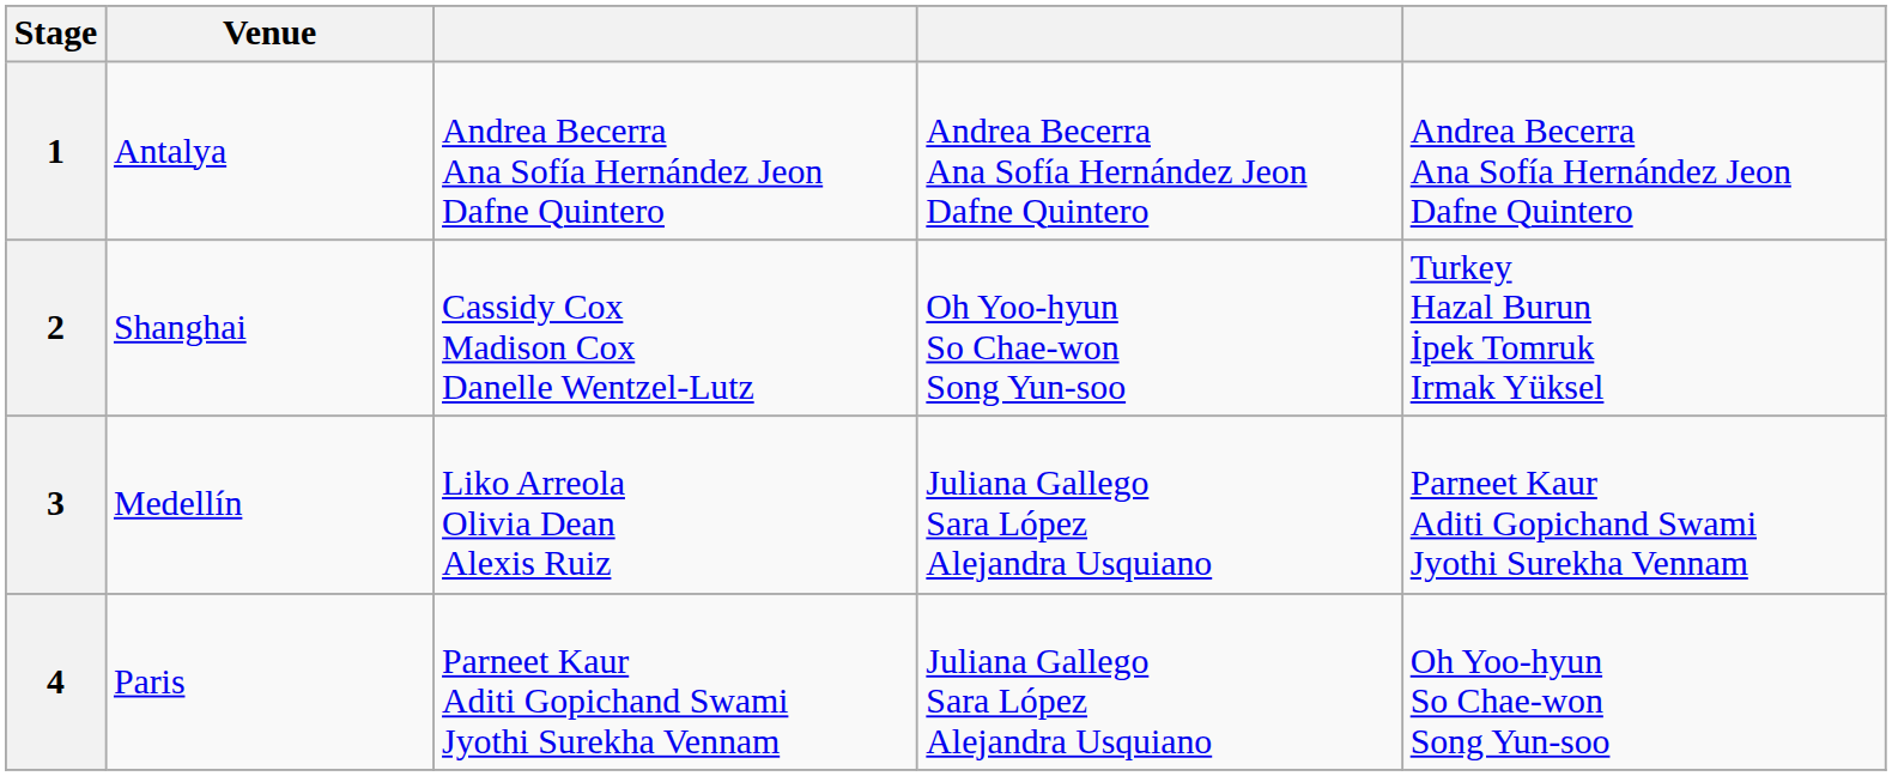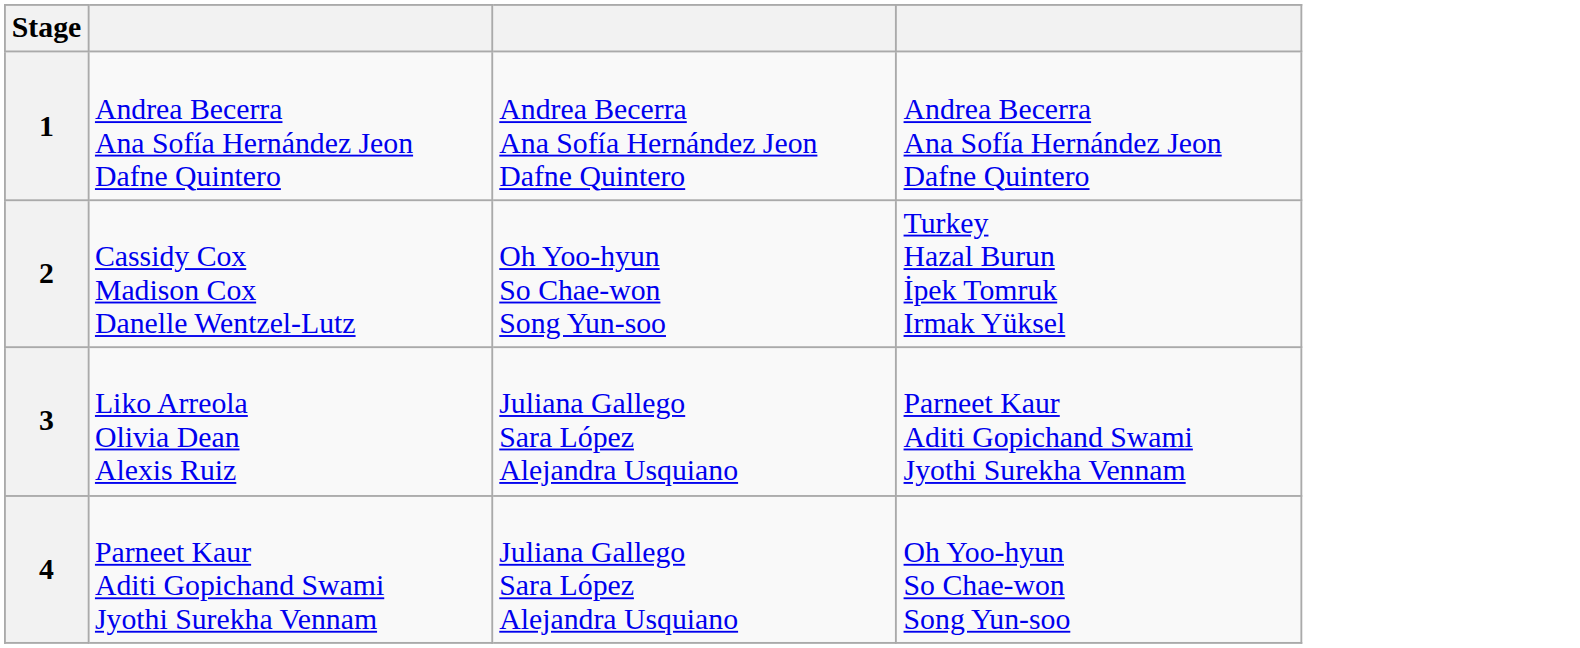 <table class="wikitable">
 <tr>
 <th>Stage</th>
-<th width=140>Venue</th>
 <th width=210></th>
 <th width=210></th>
 <th width=210></th>
 </tr>
 <tr>
 <th>1</th>
-<td> <a href='#'>Antalya</a></td>
 <td> <br> <a href='#'>Andrea Becerra</a> <br> <a href='#'>Ana Sofía Hernández Jeon</a> <br> <a href='#'>Dafne Quintero</a></td>
 <td> <br> <a href='#'>Andrea Becerra</a> <br> <a href='#'>Ana Sofía Hernández Jeon</a> <br> <a href='#'>Dafne Quintero</a></td>
 <td> <br> <a href='#'>Andrea Becerra</a> <br> <a href='#'>Ana Sofía Hernández Jeon</a> <br> <a href='#'>Dafne Quintero</a></td>
 </tr>
 <tr>
 <th>2</th>
-<td> <a href='#'>Shanghai</a></td>
 <td> <br> <a href='#'>Cassidy Cox</a> <br> <a href='#'>Madison Cox</a> <br> <a href='#'>Danelle Wentzel-Lutz</a></td>
 <td> <br> <a href='#'>Oh Yoo-hyun</a> <br> <a href='#'>So Chae-won</a> <br> <a href='#'>Song Yun-soo</a></td>
 <td> <a href='#'>Turkey</a> <br> <a href='#'>Hazal Burun</a> <br> <a href='#'>İpek Tomruk</a> <br> <a href='#'>Irmak Yüksel</a></td>
 </tr>
 <tr>
 <th>3</th>
-<td> <a href='#'>Medellín</a></td>
 <td> <br> <a href='#'>Liko Arreola</a> <br> <a href='#'>Olivia Dean</a> <br> <a href='#'>Alexis Ruiz</a></td>
 <td> <br> <a href='#'>Juliana Gallego</a> <br> <a href='#'>Sara López</a> <br> <a href='#'>Alejandra Usquiano</a></td>
 <td> <br> <a href='#'>Parneet Kaur</a> <br> <a href='#'>Aditi Gopichand Swami</a> <br> <a href='#'>Jyothi Surekha Vennam</a></td>
 </tr>
 <tr>
 <th>4</th>
-<td> <a href='#'>Paris</a></td>
 <td> <br> <a href='#'>Parneet Kaur</a> <br> <a href='#'>Aditi Gopichand Swami</a> <br> <a href='#'>Jyothi Surekha Vennam</a></td>
 <td> <br> <a href='#'>Juliana Gallego</a> <br> <a href='#'>Sara López</a> <br> <a href='#'>Alejandra Usquiano</a></td>
 <td> <br> <a href='#'>Oh Yoo-hyun</a> <br> <a href='#'>So Chae-won</a> <br> <a href='#'>Song Yun-soo</a></td>
 </tr>
 </table>
